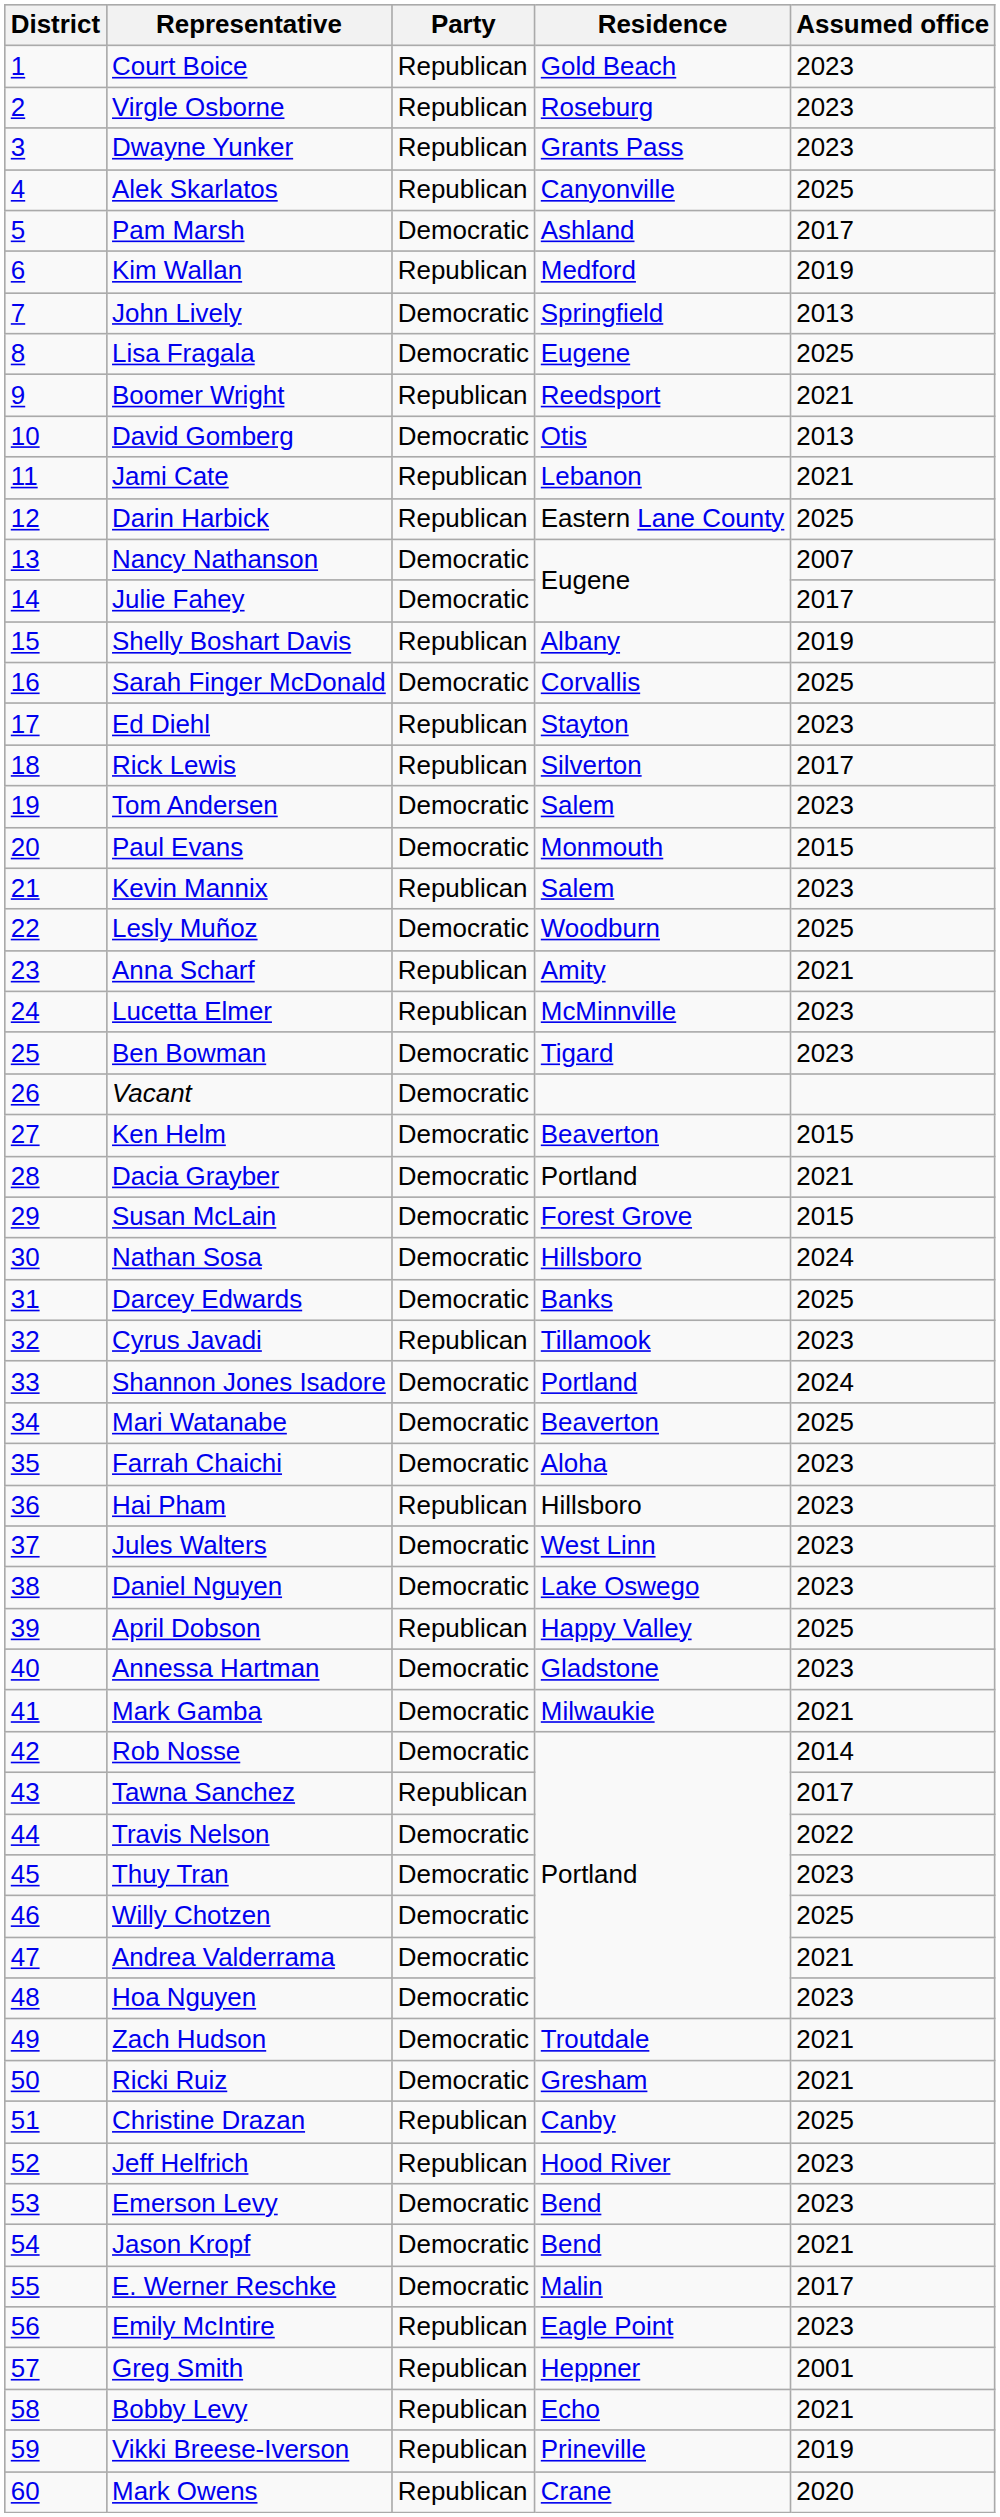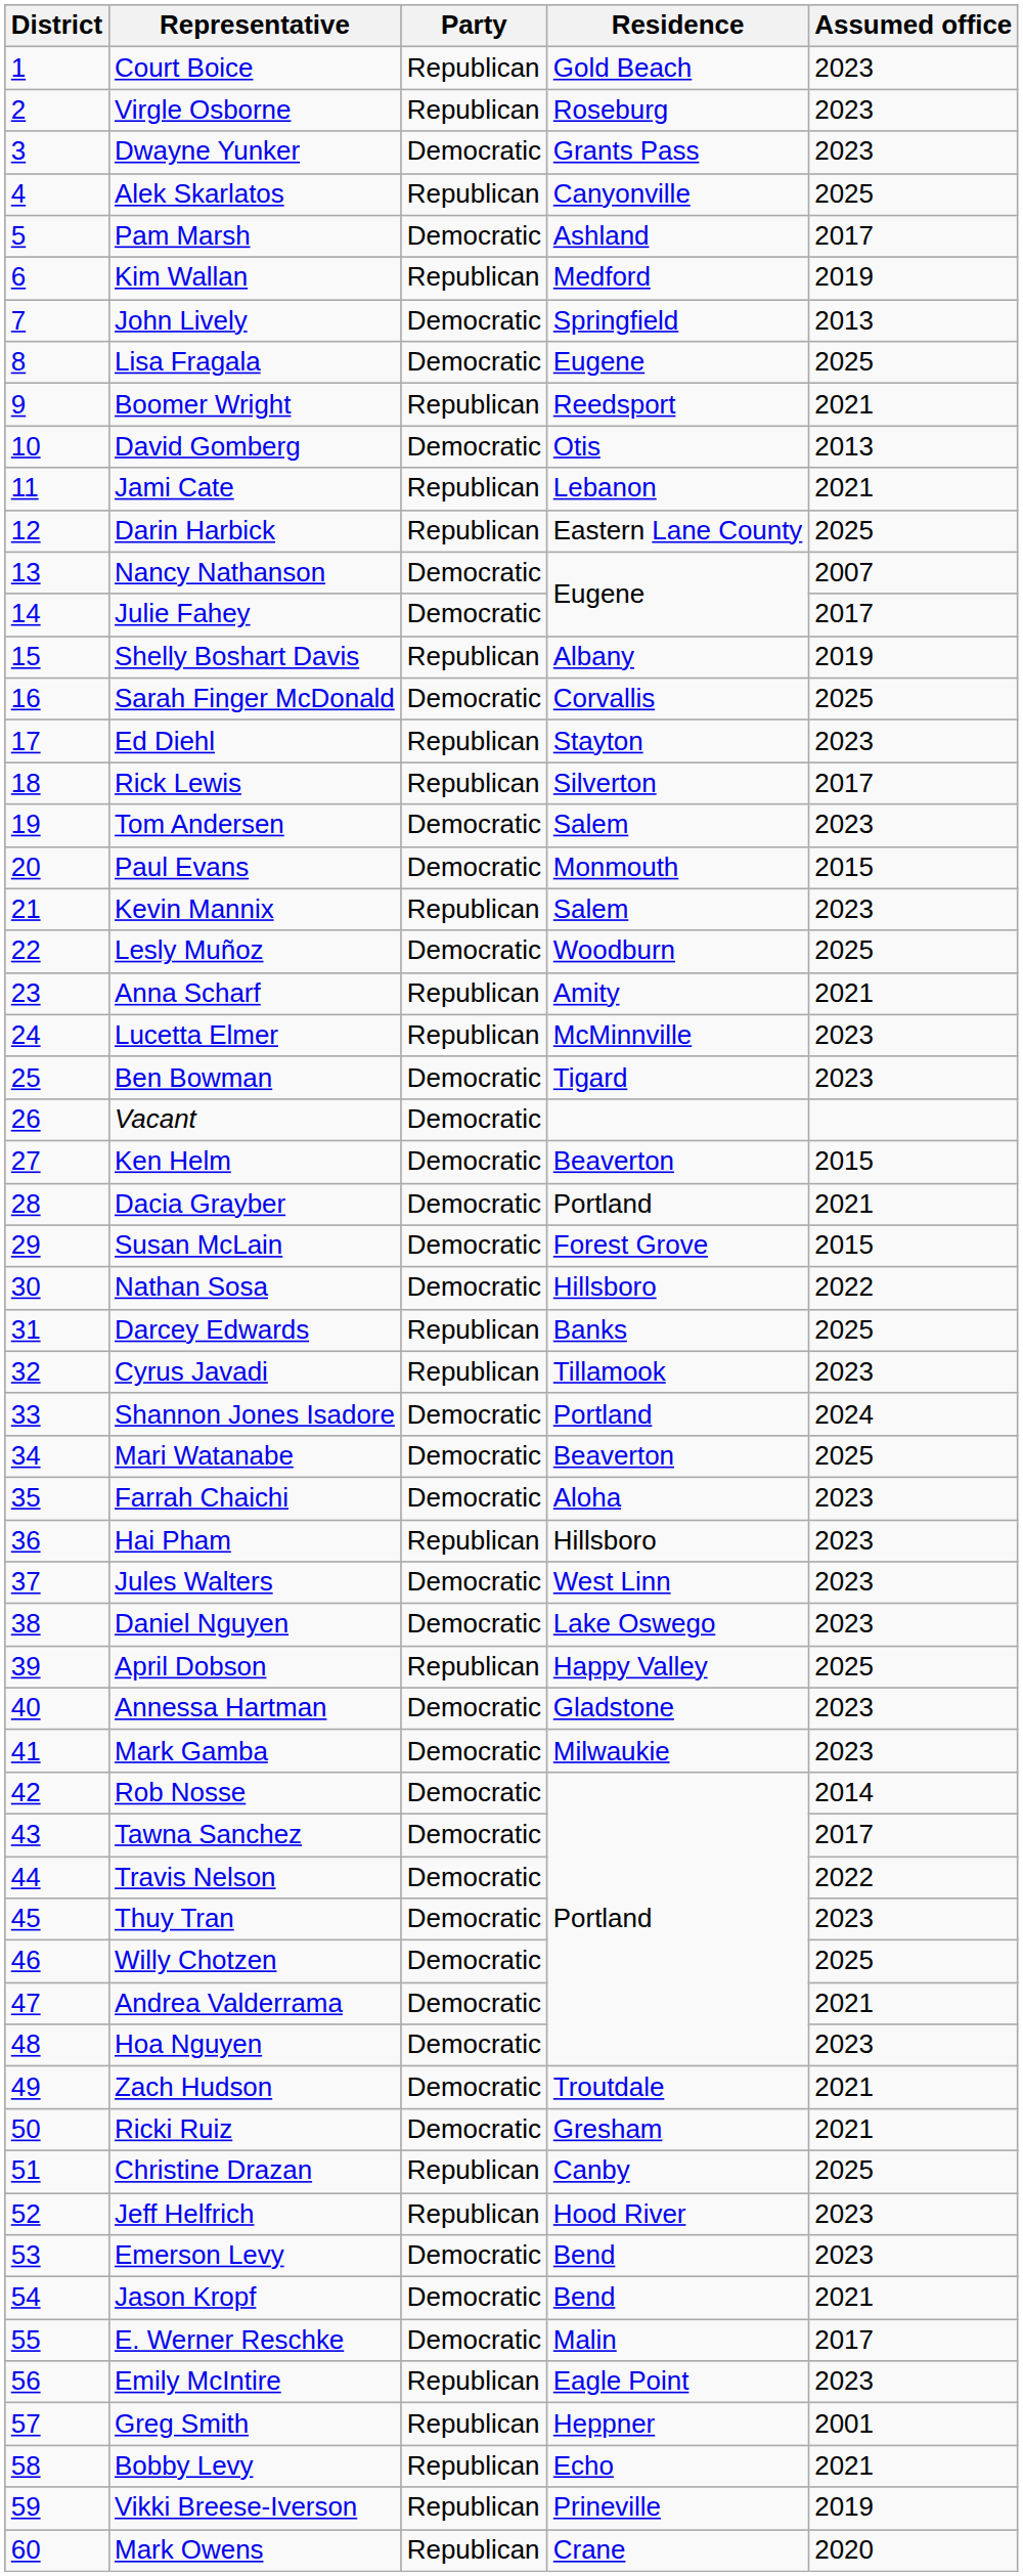 <table class="wikitable sortable">
 <tr>
 <th>District</th>
 <th>Representative</th>
 <th>Party</th>
 <th>Residence</th>
 <th>Assumed office</th>
 </tr>
 <tr }>
 <td><a href='#'>1</a></td>
 <td><a href='#'>Court Boice</a></td>
 <td>Republican</td>
 <td><a href='#'>Gold Beach</a></td>
 <td>2023</td>
 </tr>
 <tr>
 <td><a href='#'>2</a></td>
 <td><a href='#'>Virgle Osborne</a></td>
 <td>Republican</td>
 <td><a href='#'>Roseburg</a></td>
 <td>2023</td>
 </tr>
 <tr>
 <td><a href='#'>3</a></td>
 <td><a href='#'>Dwayne Yunker</a></td>
-<td>Republican</td>
+<td>Democratic</td>
 <td><a href='#'>Grants Pass</a></td>
 <td>2023</td>
 </tr>
 <tr>
 <td><a href='#'>4</a></td>
 <td><a href='#'>Alek Skarlatos</a></td>
 <td>Republican</td>
 <td><a href='#'>Canyonville</a></td>
 <td>2025</td>
 </tr>
 <tr>
 <td><a href='#'>5</a></td>
 <td><a href='#'>Pam Marsh</a></td>
 <td>Democratic</td>
 <td><a href='#'>Ashland</a></td>
 <td>2017</td>
 </tr>
 <tr>
 <td><a href='#'>6</a></td>
 <td><a href='#'>Kim Wallan</a></td>
 <td>Republican</td>
 <td><a href='#'>Medford</a></td>
 <td>2019</td>
 </tr>
 <tr>
 <td><a href='#'>7</a></td>
 <td><a href='#'>John Lively</a></td>
 <td>Democratic</td>
 <td><a href='#'>Springfield</a></td>
 <td>2013</td>
 </tr>
 <tr>
 <td><a href='#'>8</a></td>
 <td><a href='#'>Lisa Fragala</a></td>
 <td>Democratic</td>
 <td><a href='#'>Eugene</a></td>
 <td>2025</td>
 </tr>
 <tr>
 <td><a href='#'>9</a></td>
 <td><a href='#'>Boomer Wright</a></td>
 <td>Republican</td>
 <td><a href='#'>Reedsport</a></td>
 <td>2021</td>
 </tr>
 <tr>
 <td><a href='#'>10</a></td>
 <td><a href='#'>David Gomberg</a></td>
 <td>Democratic</td>
 <td><a href='#'>Otis</a></td>
 <td>2013</td>
 </tr>
 <tr>
 <td><a href='#'>11</a></td>
 <td><a href='#'>Jami Cate</a></td>
 <td>Republican</td>
 <td><a href='#'>Lebanon</a></td>
 <td>2021</td>
 </tr>
 <tr>
 <td><a href='#'>12</a></td>
 <td><a href='#'>Darin Harbick</a></td>
 <td>Republican</td>
 <td>Eastern <a href='#'>Lane County</a></td>
 <td>2025</td>
 </tr>
 <tr>
 <td><a href='#'>13</a></td>
 <td><a href='#'>Nancy Nathanson</a></td>
 <td>Democratic</td>
 <td rowspan="2">Eugene</td>
 <td>2007</td>
 </tr>
 <tr>
 <td><a href='#'>14</a></td>
 <td><a href='#'>Julie Fahey</a></td>
 <td>Democratic</td>
 <td>2017</td>
 </tr>
 <tr>
 <td><a href='#'>15</a></td>
 <td><a href='#'>Shelly Boshart Davis</a></td>
 <td>Republican</td>
 <td><a href='#'>Albany</a></td>
 <td>2019</td>
 </tr>
 <tr>
 <td><a href='#'>16</a></td>
 <td><a href='#'>Sarah Finger McDonald </a></td>
 <td>Democratic</td>
 <td><a href='#'>Corvallis</a></td>
 <td>2025</td>
 </tr>
 <tr>
 <td><a href='#'>17</a></td>
 <td><a href='#'>Ed Diehl</a></td>
 <td>Republican</td>
 <td><a href='#'>Stayton</a></td>
 <td>2023</td>
 </tr>
 <tr>
 <td><a href='#'>18</a></td>
 <td><a href='#'>Rick Lewis</a></td>
 <td>Republican</td>
 <td><a href='#'>Silverton</a></td>
 <td>2017</td>
 </tr>
 <tr>
 <td><a href='#'>19</a></td>
 <td><a href='#'>Tom Andersen</a></td>
 <td>Democratic</td>
 <td><a href='#'>Salem</a></td>
 <td>2023</td>
 </tr>
 <tr>
 <td><a href='#'>20</a></td>
 <td><a href='#'>Paul Evans</a></td>
 <td>Democratic</td>
 <td><a href='#'>Monmouth</a></td>
 <td>2015</td>
 </tr>
 <tr>
 <td><a href='#'>21</a></td>
 <td><a href='#'>Kevin Mannix</a></td>
 <td>Republican</td>
 <td><a href='#'>Salem</a></td>
 <td>2023</td>
 </tr>
 <tr>
 <td><a href='#'>22</a></td>
 <td><a href='#'>Lesly Muñoz </a></td>
 <td>Democratic</td>
 <td><a href='#'>Woodburn</a></td>
 <td>2025</td>
 </tr>
 <tr>
 <td><a href='#'>23</a></td>
 <td><a href='#'>Anna Scharf</a></td>
 <td>Republican</td>
 <td><a href='#'>Amity</a></td>
 <td>2021</td>
 </tr>
 <tr>
 <td><a href='#'>24</a></td>
 <td><a href='#'>Lucetta Elmer</a></td>
 <td>Republican</td>
 <td><a href='#'>McMinnville</a></td>
 <td>2023</td>
 </tr>
 <tr>
 <td><a href='#'>25</a></td>
 <td><a href='#'>Ben Bowman</a></td>
 <td>Democratic</td>
 <td><a href='#'>Tigard</a></td>
 <td>2023</td>
 </tr>
 <tr>
 <td><a href='#'>26</a></td>
 <td><em>Vacant</em></td>
 <td>Democratic</td>
 <td></td>
 <td></td>
 </tr>
 <tr>
 <td><a href='#'>27</a></td>
 <td><a href='#'>Ken Helm</a></td>
 <td>Democratic</td>
 <td><a href='#'>Beaverton</a></td>
 <td>2015</td>
 </tr>
 <tr>
 <td><a href='#'>28</a></td>
 <td><a href='#'>Dacia Grayber</a></td>
 <td>Democratic</td>
 <td>Portland</td>
 <td>2021</td>
 </tr>
 <tr>
 <td><a href='#'>29</a></td>
 <td><a href='#'>Susan McLain</a></td>
 <td>Democratic</td>
 <td><a href='#'>Forest Grove</a></td>
 <td>2015</td>
 </tr>
 <tr>
 <td><a href='#'>30</a></td>
 <td><a href='#'>Nathan Sosa</a></td>
 <td>Democratic</td>
 <td><a href='#'>Hillsboro</a></td>
-<td>2024</td>
+<td>2022</td>
 </tr>
 <tr>
 <td><a href='#'>31</a></td>
 <td><a href='#'>Darcey Edwards</a></td>
-<td>Democratic</td>
+<td>Republican</td>
 <td><a href='#'>Banks</a></td>
 <td>2025</td>
 </tr>
 <tr>
 <td><a href='#'>32</a></td>
 <td><a href='#'>Cyrus Javadi</a></td>
 <td>Republican</td>
 <td><a href='#'>Tillamook</a></td>
 <td>2023</td>
 </tr>
 <tr>
 <td><a href='#'>33</a></td>
 <td><a href='#'>Shannon Jones Isadore</a></td>
 <td>Democratic</td>
 <td><a href='#'>Portland</a></td>
 <td>2024</td>
 </tr>
 <tr>
 <td><a href='#'>34</a></td>
 <td><a href='#'>Mari Watanabe</a></td>
 <td>Democratic</td>
 <td><a href='#'>Beaverton</a></td>
 <td>2025</td>
 </tr>
 <tr>
 <td><a href='#'>35</a></td>
 <td><a href='#'>Farrah Chaichi</a></td>
 <td>Democratic</td>
 <td><a href='#'>Aloha</a></td>
 <td>2023</td>
 </tr>
 <tr>
 <td><a href='#'>36</a></td>
 <td><a href='#'>Hai Pham</a></td>
 <td>Republican</td>
 <td>Hillsboro</td>
 <td>2023</td>
 </tr>
 <tr>
 <td><a href='#'>37</a></td>
 <td><a href='#'>Jules Walters</a></td>
 <td>Democratic</td>
 <td><a href='#'>West Linn</a></td>
 <td>2023</td>
 </tr>
 <tr>
 <td><a href='#'>38</a></td>
 <td><a href='#'>Daniel Nguyen</a></td>
 <td>Democratic</td>
 <td><a href='#'>Lake Oswego</a></td>
 <td>2023</td>
 </tr>
 <tr>
 <td><a href='#'>39</a></td>
 <td><a href='#'>April Dobson</a></td>
 <td>Republican</td>
 <td><a href='#'>Happy Valley</a></td>
 <td>2025</td>
 </tr>
 <tr>
 <td><a href='#'>40</a></td>
 <td><a href='#'>Annessa Hartman</a></td>
 <td>Democratic</td>
 <td><a href='#'>Gladstone</a></td>
 <td>2023</td>
 </tr>
 <tr>
 <td><a href='#'>41</a></td>
 <td><a href='#'>Mark Gamba</a></td>
 <td>Democratic</td>
 <td><a href='#'>Milwaukie</a></td>
-<td>2021</td>
+<td>2023</td>
 </tr>
 <tr>
 <td><a href='#'>42</a></td>
 <td><a href='#'>Rob Nosse</a></td>
 <td>Democratic</td>
 <td rowspan="7">Portland</td>
 <td>2014</td>
 </tr>
 <tr>
 <td><a href='#'>43</a></td>
 <td><a href='#'>Tawna Sanchez</a></td>
-<td>Republican</td>
+<td>Democratic</td>
 <td>2017</td>
 </tr>
 <tr>
 <td><a href='#'>44</a></td>
 <td><a href='#'>Travis Nelson</a></td>
 <td>Democratic</td>
 <td>2022</td>
 </tr>
 <tr>
 <td><a href='#'>45</a></td>
 <td><a href='#'>Thuy Tran</a></td>
 <td>Democratic</td>
 <td>2023</td>
 </tr>
 <tr>
 <td><a href='#'>46</a></td>
 <td><a href='#'>Willy Chotzen</a></td>
 <td>Democratic</td>
 <td>2025</td>
 </tr>
 <tr>
 <td><a href='#'>47</a></td>
 <td><a href='#'>Andrea Valderrama</a></td>
 <td>Democratic</td>
 <td>2021</td>
 </tr>
 <tr>
 <td><a href='#'>48</a></td>
 <td><a href='#'>Hoa Nguyen</a></td>
 <td>Democratic</td>
 <td>2023</td>
 </tr>
 <tr>
 <td><a href='#'>49</a></td>
 <td><a href='#'>Zach Hudson</a></td>
 <td>Democratic</td>
 <td><a href='#'>Troutdale</a></td>
 <td>2021</td>
 </tr>
 <tr>
 <td><a href='#'>50</a></td>
 <td><a href='#'>Ricki Ruiz</a></td>
 <td>Democratic</td>
 <td><a href='#'>Gresham</a></td>
 <td>2021</td>
 </tr>
 <tr>
 <td><a href='#'>51</a></td>
 <td><a href='#'>Christine Drazan</a></td>
 <td>Republican</td>
 <td><a href='#'>Canby</a></td>
 <td>2025</td>
 </tr>
 <tr>
 <td><a href='#'>52</a></td>
 <td><a href='#'>Jeff Helfrich</a></td>
 <td>Republican</td>
 <td><a href='#'>Hood River</a></td>
 <td>2023</td>
 </tr>
 <tr>
 <td><a href='#'>53</a></td>
 <td><a href='#'>Emerson Levy</a></td>
 <td>Democratic</td>
 <td><a href='#'>Bend</a></td>
 <td>2023</td>
 </tr>
 <tr>
 <td><a href='#'>54</a></td>
 <td><a href='#'>Jason Kropf</a></td>
 <td>Democratic</td>
 <td><a href='#'>Bend</a></td>
 <td>2021</td>
 </tr>
 <tr>
 <td><a href='#'>55</a></td>
 <td><a href='#'>E. Werner Reschke</a></td>
 <td>Democratic</td>
 <td><a href='#'>Malin</a></td>
 <td>2017</td>
 </tr>
 <tr>
 <td><a href='#'>56</a></td>
 <td><a href='#'>Emily McIntire</a></td>
 <td>Republican</td>
 <td><a href='#'>Eagle Point</a></td>
 <td>2023</td>
 </tr>
 <tr>
 <td><a href='#'>57</a></td>
 <td><a href='#'>Greg Smith</a></td>
 <td>Republican</td>
 <td><a href='#'>Heppner</a></td>
 <td>2001</td>
 </tr>
 <tr>
 <td><a href='#'>58</a></td>
 <td><a href='#'>Bobby Levy</a></td>
 <td>Republican</td>
 <td><a href='#'>Echo</a></td>
 <td>2021</td>
 </tr>
 <tr>
 <td><a href='#'>59</a></td>
 <td><a href='#'>Vikki Breese-Iverson</a></td>
 <td>Republican</td>
 <td><a href='#'>Prineville</a></td>
 <td>2019</td>
 </tr>
 <tr>
 <td><a href='#'>60</a></td>
 <td><a href='#'>Mark Owens</a></td>
 <td>Republican</td>
 <td><a href='#'>Crane</a></td>
 <td>2020</td>
 </tr>
 </table>
